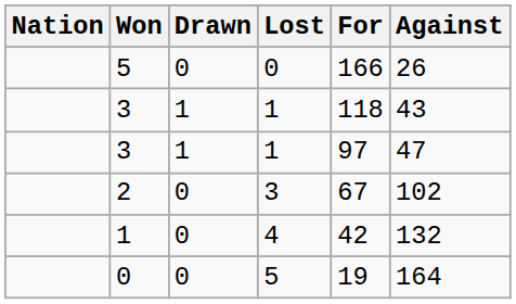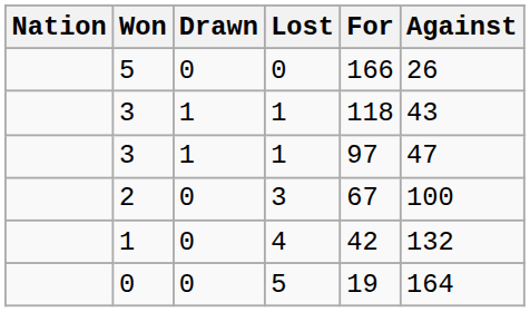 <table class="wikitable">
 <tr>
 <th>Nation</th>
 <th>Won</th>
 <th>Drawn</th>
 <th>Lost</th>
 <th>For</th>
 <th>Against</th>
 </tr>
 <tr>
 <td></td>
 <td>5</td>
 <td>0</td>
 <td>0</td>
 <td>166</td>
 <td>26</td>
 </tr>
 <tr>
 <td></td>
 <td>3</td>
 <td>1</td>
 <td>1</td>
 <td>118</td>
 <td>43</td>
 </tr>
 <tr>
 <td></td>
 <td>3</td>
 <td>1</td>
 <td>1</td>
 <td>97</td>
 <td>47</td>
 </tr>
 <tr>
 <td></td>
 <td>2</td>
 <td>0</td>
 <td>3</td>
 <td>67</td>
-<td>102</td>
+<td>100</td>
 </tr>
 <tr>
 <td></td>
 <td>1</td>
 <td>0</td>
 <td>4</td>
 <td>42</td>
 <td>132</td>
 </tr>
 <tr>
 <td></td>
 <td>0</td>
 <td>0</td>
 <td>5</td>
 <td>19</td>
 <td>164</td>
 </tr>
 </table>
